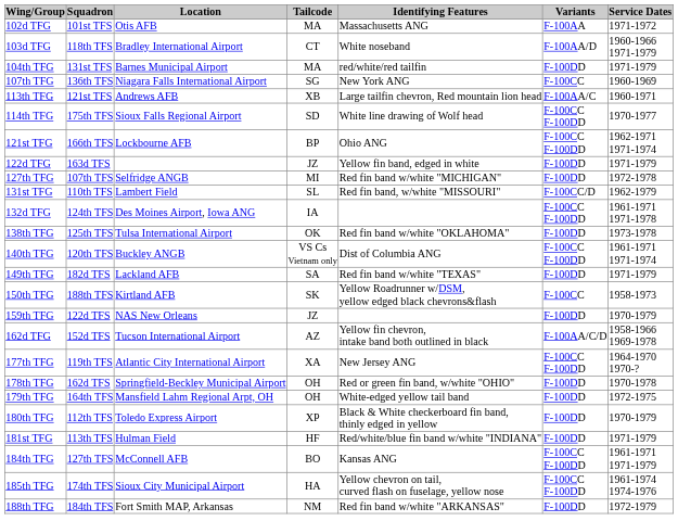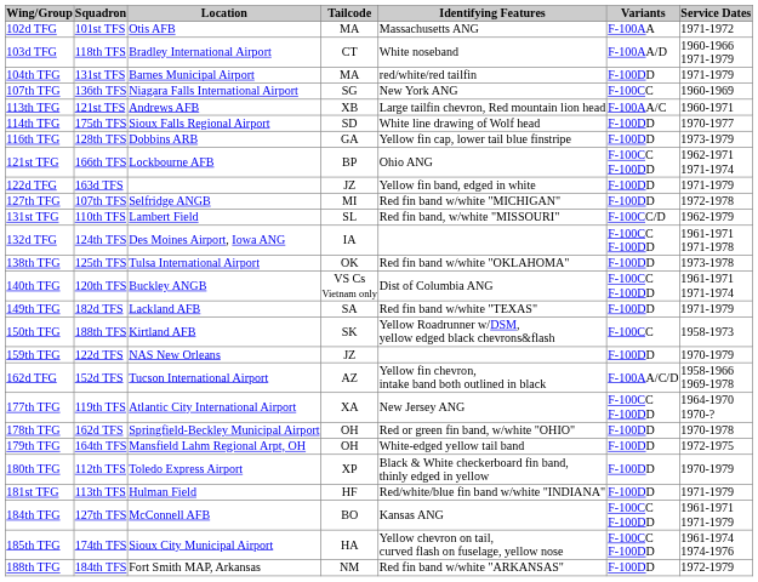 <table border=1 style="border-collapse: collapse;">
 <tr style="background:#cccccc;">
 <th>Wing/Group</th>
 <th>Squadron</th>
 <th>Location</th>
 <th>Tailcode</th>
 <th>Identifying Features</th>
 <th>Variants</th>
 <th>Service Dates</th>
 </tr>
 <tr>
 <td><a href='#'>102d TFG</a></td>
 <td><a href='#'>101st TFS</a></td>
 <td><a href='#'>Otis AFB</a></td>
 <td style="text-align:center;">MA</td>
 <td>Massachusetts ANG</td>
 <td><a href='#'>F-100A</a>A</td>
 <td>1971-1972</td>
 </tr>
 <tr>
 <td><a href='#'>103d TFG</a></td>
 <td><a href='#'>118th TFS</a></td>
 <td><a href='#'>Bradley International Airport</a></td>
 <td style="text-align:center;">CT</td>
 <td>White noseband</td>
 <td><a href='#'>F-100A</a>A/D</td>
 <td>1960-1966<br>1971-1979</td>
 </tr>
 <tr>
 <td><a href='#'>104th TFG</a></td>
 <td><a href='#'>131st TFS</a></td>
 <td><a href='#'>Barnes Municipal Airport</a></td>
 <td style="text-align:center;">MA</td>
 <td>red/white/red tailfin</td>
 <td><a href='#'>F-100D</a>D</td>
 <td>1971-1979</td>
 </tr>
 <tr>
 <td><a href='#'>107th TFG</a></td>
 <td><a href='#'>136th TFS</a></td>
 <td><a href='#'>Niagara Falls International Airport</a></td>
 <td style="text-align:center;">SG</td>
 <td>New York ANG</td>
 <td><a href='#'>F-100C</a>C</td>
 <td>1960-1969</td>
 </tr>
 <tr>
 <td><a href='#'>113th TFG</a></td>
 <td><a href='#'>121st TFS</a></td>
 <td><a href='#'>Andrews AFB</a></td>
 <td style="text-align:center;">XB</td>
 <td>Large tailfin chevron, Red mountain lion head</td>
 <td><a href='#'>F-100A</a>A/C</td>
 <td>1960-1971</td>
 </tr>
 <tr>
 <td><a href='#'>114th TFG</a></td>
 <td><a href='#'>175th TFS</a></td>
 <td><a href='#'>Sioux Falls Regional Airport</a></td>
 <td style="text-align:center;">SD</td>
 <td>White line drawing of Wolf head</td>
-<td><a href='#'>F-100C</a>C<br><a href='#'>F-100D</a>D</td>
+<td><a href='#'>F-100D</a>D</td>
 <td>1970-1977</td>
+</tr>
+<tr>
+<td><a href='#'>116th TFG</a></td>
+<td><a href='#'>128th TFS</a></td>
+<td><a href='#'>Dobbins ARB</a></td>
+<td style="text-align:center;">GA</td>
+<td>Yellow fin cap, lower tail blue finstripe</td>
+<td><a href='#'>F-100D</a>D</td>
+<td>1973-1979</td>
 </tr>
 <tr>
 <td><a href='#'>121st TFG</a></td>
 <td><a href='#'>166th TFS</a></td>
 <td><a href='#'>Lockbourne AFB</a></td>
 <td style="text-align:center;">BP</td>
 <td>Ohio ANG</td>
 <td><a href='#'>F-100C</a>C<br><a href='#'>F-100D</a>D</td>
 <td>1962-1971<br>1971-1974</td>
 </tr>
 <tr>
 <td><a href='#'>122d TFG</a></td>
 <td><a href='#'>163d TFS</a></td>
 <td></td>
 <td style="text-align:center;">JZ</td>
 <td>Yellow fin band, edged in white</td>
 <td><a href='#'>F-100D</a>D</td>
 <td>1971-1979</td>
 </tr>
 <tr>
 <td><a href='#'>127th TFG</a></td>
 <td><a href='#'>107th TFS</a></td>
 <td><a href='#'>Selfridge ANGB</a></td>
 <td style="text-align:center;">MI</td>
 <td>Red fin band w/white "MICHIGAN"</td>
 <td><a href='#'>F-100D</a>D</td>
 <td>1972-1978</td>
 </tr>
 <tr>
 <td><a href='#'>131st TFG</a></td>
 <td><a href='#'>110th TFS</a></td>
 <td><a href='#'>Lambert Field</a></td>
 <td style="text-align:center;">SL</td>
 <td>Red fin band, w/white "MISSOURI"</td>
 <td><a href='#'>F-100C</a>C/D</td>
 <td>1962-1979</td>
 </tr>
 <tr>
 <td><a href='#'>132d TFG</a></td>
 <td><a href='#'>124th TFS</a></td>
 <td><a href='#'>Des Moines Airport</a>, <a href='#'>Iowa ANG</a></td>
 <td style="text-align:center;">IA</td>
 <td></td>
 <td><a href='#'>F-100C</a>C<br><a href='#'>F-100D</a>D</td>
 <td>1961-1971<br>1971-1978</td>
 </tr>
 <tr>
 <td><a href='#'>138th TFG</a></td>
 <td><a href='#'>125th TFS</a></td>
 <td><a href='#'>Tulsa International Airport</a></td>
 <td style="text-align:center;">OK</td>
 <td>Red fin band w/white "OKLAHOMA"</td>
 <td><a href='#'>F-100D</a>D</td>
 <td>1973-1978</td>
 </tr>
 <tr>
 <td><a href='#'>140th TFG</a></td>
 <td><a href='#'>120th TFS</a></td>
 <td><a href='#'>Buckley ANGB</a></td>
 <td style="text-align:center;">VS Cs<br><small>Vietnam only</small></td>
 <td>Dist of Columbia ANG</td>
 <td><a href='#'>F-100C</a>C<br><a href='#'>F-100D</a>D</td>
 <td>1961-1971<br>1971-1974</td>
 </tr>
 <tr>
 <td><a href='#'>149th TFG</a></td>
 <td><a href='#'>182d TFS</a></td>
 <td><a href='#'>Lackland AFB</a></td>
 <td style="text-align:center;">SA</td>
 <td>Red fin band w/white "TEXAS"</td>
 <td><a href='#'>F-100D</a>D</td>
 <td>1971-1979</td>
 </tr>
 <tr>
 <td><a href='#'>150th TFG</a></td>
 <td><a href='#'>188th TFS</a></td>
 <td><a href='#'>Kirtland AFB</a></td>
 <td style="text-align:center;">SK</td>
 <td>Yellow Roadrunner w/<a href='#'>DSM</a>,<br>yellow edged black chevrons&flash</td>
 <td><a href='#'>F-100C</a>C</td>
 <td>1958-1973</td>
 </tr>
 <tr>
 <td><a href='#'>159th TFG</a></td>
 <td><a href='#'>122d TFS</a></td>
 <td><a href='#'>NAS New Orleans</a></td>
 <td style="text-align:center;">JZ</td>
 <td></td>
 <td><a href='#'>F-100D</a>D</td>
 <td>1970-1979</td>
 </tr>
 <tr>
 <td><a href='#'>162d TFG</a></td>
 <td><a href='#'>152d TFS</a></td>
 <td><a href='#'>Tucson International Airport</a></td>
 <td style="text-align:center;">AZ</td>
 <td>Yellow fin chevron,<br>intake band both outlined in black</td>
 <td><a href='#'>F-100A</a>A/C/D</td>
 <td>1958-1966<br>1969-1978</td>
 </tr>
 <tr>
 <td><a href='#'>177th TFG</a></td>
 <td><a href='#'>119th TFS</a></td>
 <td><a href='#'>Atlantic City International Airport</a></td>
 <td style="text-align:center;">XA</td>
 <td>New Jersey ANG</td>
 <td><a href='#'>F-100C</a>C<br><a href='#'>F-100D</a>D</td>
 <td>1964-1970<br>1970-?</td>
 </tr>
 <tr>
 <td><a href='#'>178th TFG</a></td>
 <td><a href='#'>162d TFS</a></td>
 <td><a href='#'>Springfield-Beckley Municipal Airport</a></td>
 <td style="text-align:center;">OH</td>
 <td>Red or green fin band, w/white "OHIO"</td>
 <td><a href='#'>F-100D</a>D</td>
 <td>1970-1978</td>
 </tr>
 <tr>
 <td><a href='#'>179th TFG</a></td>
 <td><a href='#'>164th TFS</a></td>
 <td><a href='#'>Mansfield Lahm Regional Arpt, OH</a></td>
 <td style="text-align:center;">OH</td>
 <td>White-edged yellow tail band</td>
 <td><a href='#'>F-100D</a>D</td>
 <td>1972-1975</td>
 </tr>
 <tr>
 <td><a href='#'>180th TFG</a></td>
 <td><a href='#'>112th TFS</a></td>
 <td><a href='#'>Toledo Express Airport</a></td>
 <td style="text-align:center;">XP</td>
 <td>Black & White checkerboard fin band,<br>thinly edged in yellow</td>
 <td><a href='#'>F-100D</a>D</td>
 <td>1970-1979</td>
 </tr>
 <tr>
 <td><a href='#'>181st TFG</a></td>
 <td><a href='#'>113th TFS</a></td>
 <td><a href='#'>Hulman Field</a></td>
 <td style="text-align:center;">HF</td>
 <td>Red/white/blue fin band w/white "INDIANA"</td>
 <td><a href='#'>F-100D</a>D</td>
 <td>1971-1979</td>
 </tr>
 <tr>
 <td><a href='#'>184th TFG</a></td>
 <td><a href='#'>127th TFS</a></td>
 <td><a href='#'>McConnell AFB</a></td>
 <td style="text-align:center;">BO</td>
 <td>Kansas ANG</td>
 <td><a href='#'>F-100C</a>C<br><a href='#'>F-100D</a>D</td>
 <td>1961-1971<br>1971-1979</td>
 </tr>
 <tr>
 <td><a href='#'>185th TFG</a></td>
 <td><a href='#'>174th TFS</a></td>
 <td><a href='#'>Sioux City Municipal Airport</a></td>
 <td style="text-align:center;">HA</td>
 <td>Yellow chevron on tail,<br>curved flash on fuselage, yellow nose</td>
 <td><a href='#'>F-100C</a>C<br><a href='#'>F-100D</a>D</td>
 <td>1961-1974<br>1974-1976</td>
 </tr>
 <tr>
 <td><a href='#'>188th TFG</a></td>
 <td><a href='#'>184th TFS</a></td>
 <td>Fort Smith MAP, Arkansas</td>
 <td style="text-align:center;">NM</td>
 <td>Red fin band w/white "ARKANSAS"</td>
 <td><a href='#'>F-100D</a>D</td>
 <td>1972-1979</td>
 </tr>
 </table>
